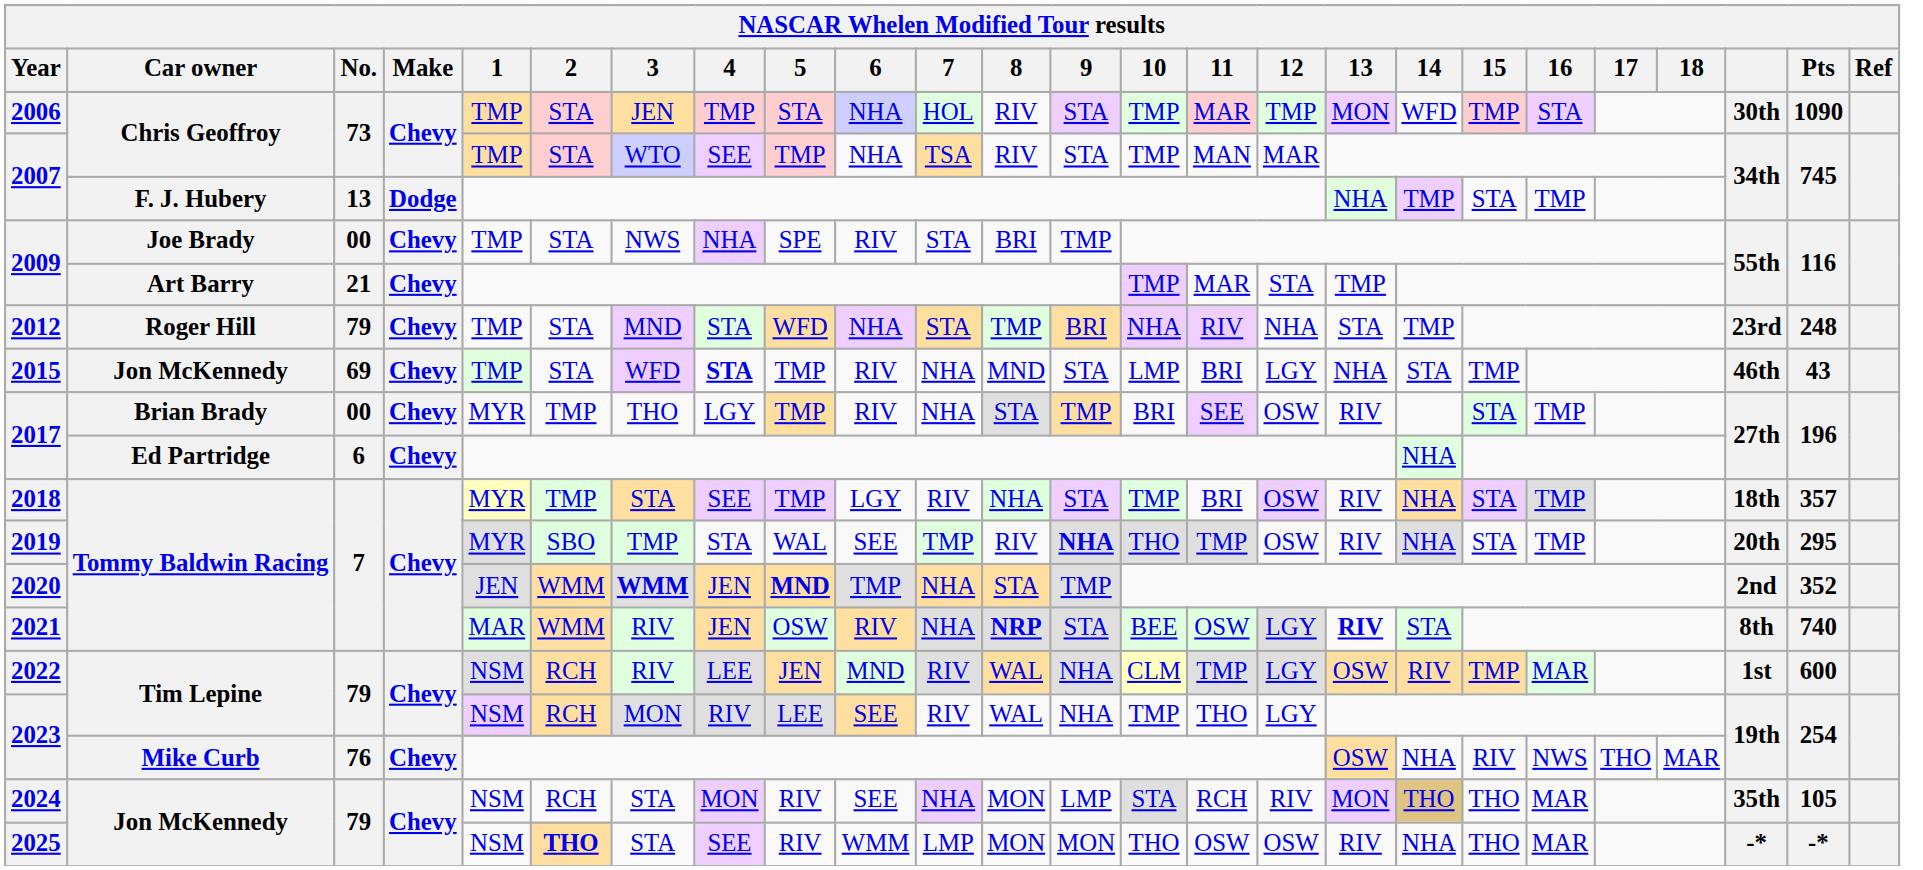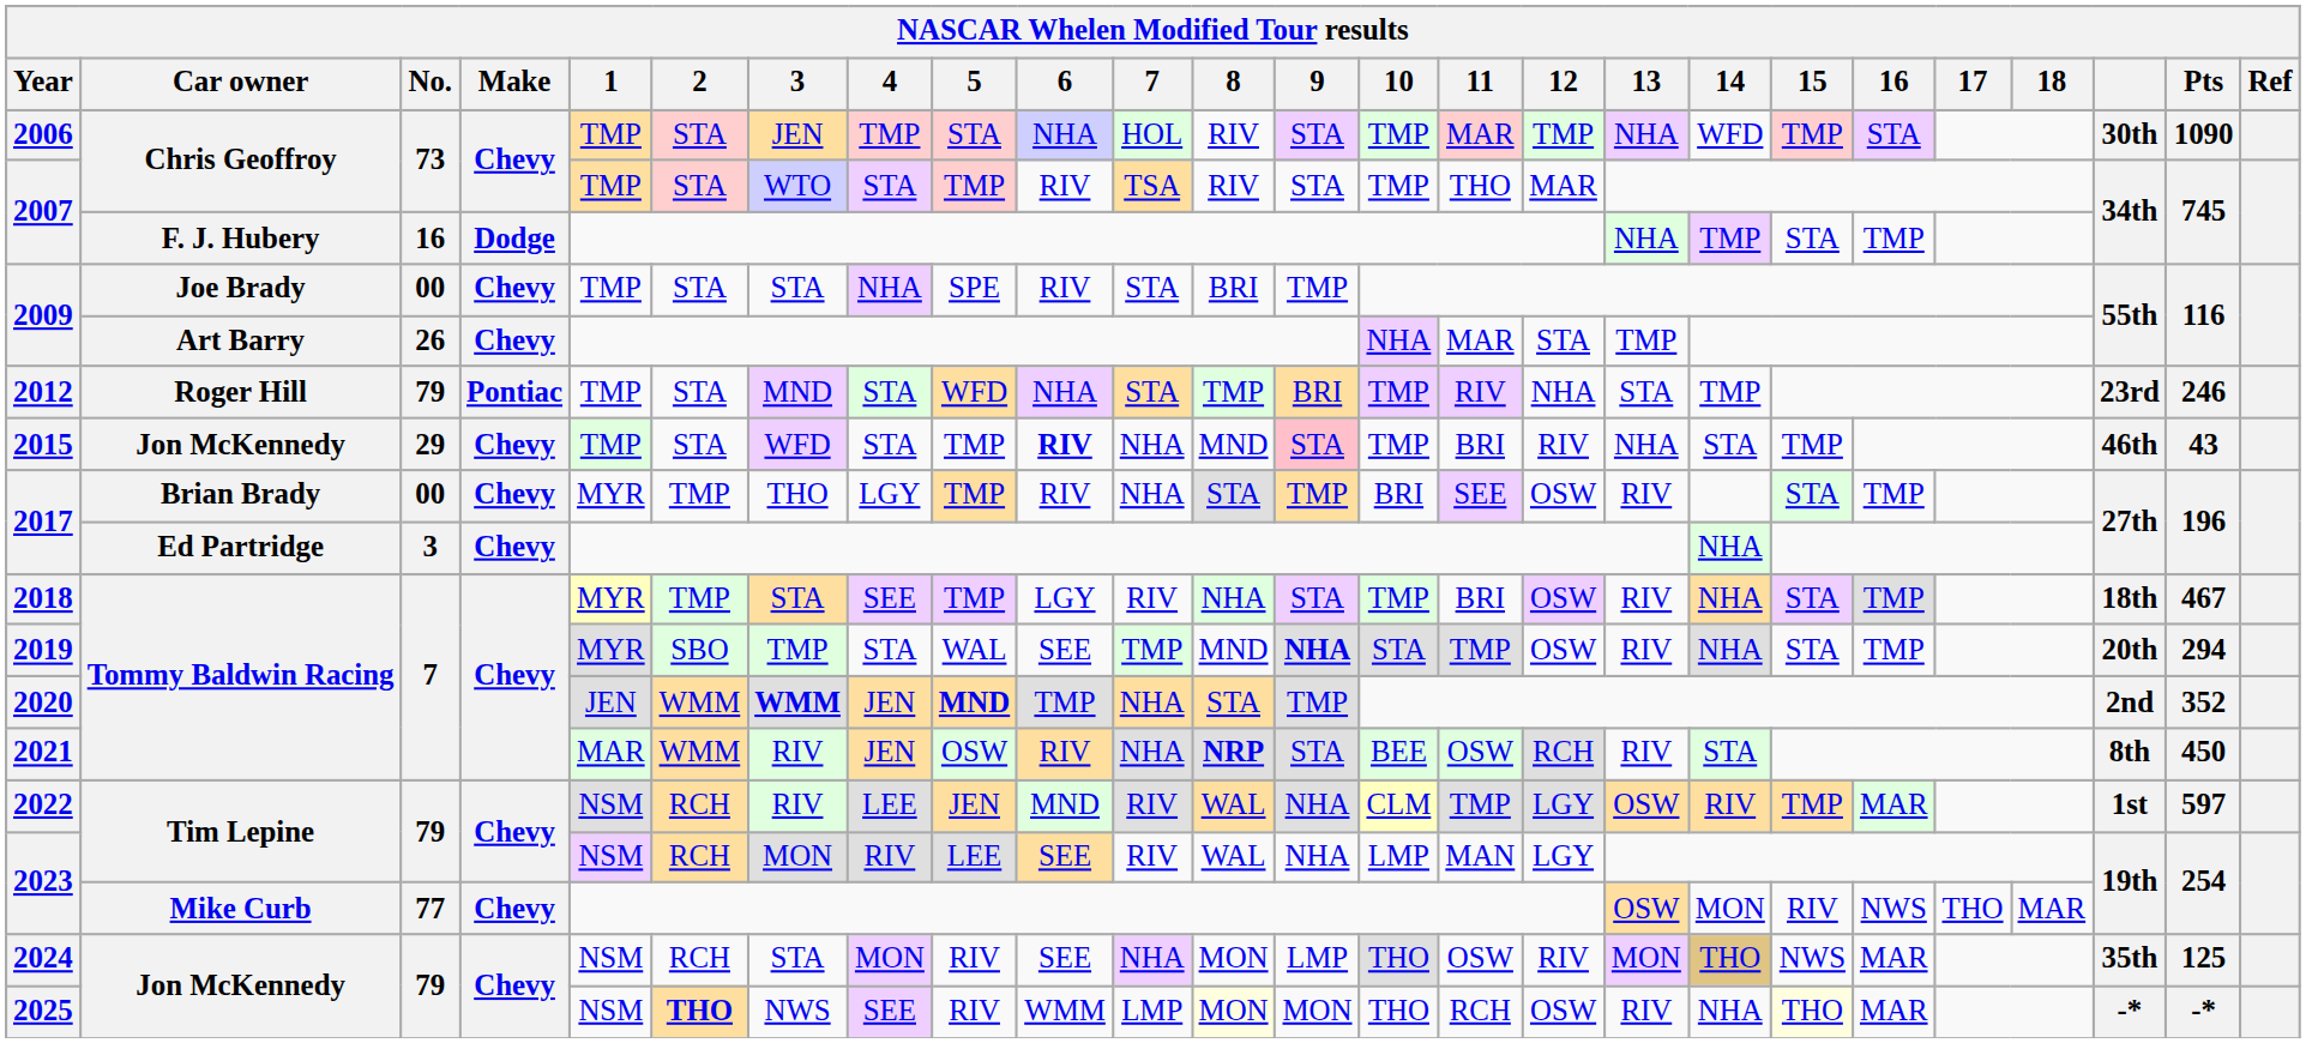 <table class="wikitable" style="text-align:center; font-size:75%">
 <tr>
 <th colspan="35"><a href='#'>NASCAR Whelen Modified Tour</a> results</th>
 </tr>
 <tr>
 <th>Year</th>
 <th>Car owner</th>
 <th>No.</th>
 <th>Make</th>
 <th>1</th>
 <th>2</th>
 <th>3</th>
 <th>4</th>
 <th>5</th>
 <th>6</th>
 <th>7</th>
 <th>8</th>
 <th>9</th>
 <th>10</th>
 <th>11</th>
 <th>12</th>
 <th>13</th>
 <th>14</th>
 <th>15</th>
 <th>16</th>
 <th>17</th>
 <th>18</th>
 <th></th>
 <th>Pts</th>
 <th>Ref</th>
 </tr>
 <tr>
 <th><a href='#'>2006</a></th>
 <th rowspan=2>Chris Geoffroy</th>
 <th rowspan=2>73</th>
 <th rowspan=2><a href='#'>Chevy</a></th>
 <td style="background:#FFDF9F;"><a href='#'>TMP</a><br></td>
 <td style="background:#FFCFCF;"><a href='#'>STA</a><br></td>
 <td style="background:#FFDF9F;"><a href='#'>JEN</a><br></td>
 <td style="background:#FFCFCF;"><a href='#'>TMP</a><br></td>
 <td style="background:#FFCFCF;"><a href='#'>STA</a><br></td>
 <td style="background:#CFCFFF;"><a href='#'>NHA</a><br></td>
 <td style="background:#DFFFDF;"><a href='#'>HOL</a><br></td>
 <td><a href='#'>RIV</a></td>
 <td style="background:#EFCFFF;"><a href='#'>STA</a><br></td>
 <td style="background:#DFFFDF;"><a href='#'>TMP</a><br></td>
 <td style="background:#FFCFCF;"><a href='#'>MAR</a><br></td>
 <td style="background:#DFFFDF;"><a href='#'>TMP</a><br></td>
-<td style="background:#EFCFFF;"><a href='#'>MON</a><br></td>
+<td style="background:#EFCFFF;"><a href='#'>NHA</a><br></td>
 <td><a href='#'>WFD</a></td>
 <td style="background:#FFCFCF;"><a href='#'>TMP</a><br></td>
 <td style="background:#EFCFFF;"><a href='#'>STA</a><br></td>
 <td colspan=2></td>
 <th>30th</th>
 <th>1090</th>
 <th></th>
 </tr>
 <tr>
 <th rowspan=2><a href='#'>2007</a></th>
 <td style="background:#FFDF9F;"><a href='#'>TMP</a><br></td>
 <td style="background:#FFCFCF;"><a href='#'>STA</a><br></td>
 <td style="background:#CFCFFF;"><a href='#'>WTO</a><br></td>
-<td style="background:#EFCFFF;"><a href='#'>SEE</a><br></td>
+<td style="background:#EFCFFF;"><a href='#'>STA</a><br></td>
 <td style="background:#FFCFCF;"><a href='#'>TMP</a><br></td>
-<td><a href='#'>NHA</a></td>
+<td><a href='#'>RIV</a></td>
 <td style="background:#FFDF9F;"><a href='#'>TSA</a><br></td>
 <td><a href='#'>RIV</a></td>
 <td><a href='#'>STA</a></td>
 <td><a href='#'>TMP</a></td>
-<td><a href='#'>MAN</a></td>
+<td><a href='#'>THO</a></td>
 <td><a href='#'>MAR</a></td>
 <td colspan="6"></td>
 <th rowspan=2>34th</th>
 <th rowspan=2>745</th>
 <th rowspan=2></th>
 </tr>
 <tr>
 <th>F. J. Hubery</th>
-<th>13</th>
+<th>16</th>
 <th><a href='#'>Dodge</a></th>
 <td colspan=12></td>
 <td style="background:#DFFFDF;"><a href='#'>NHA</a><br></td>
 <td style="background:#EFCFFF;"><a href='#'>TMP</a><br></td>
 <td><a href='#'>STA</a></td>
 <td><a href='#'>TMP</a></td>
 </tr>
 <tr>
 <th rowspan=2><a href='#'>2009</a></th>
 <th>Joe Brady</th>
 <th>00</th>
 <th><a href='#'>Chevy</a></th>
 <td><a href='#'>TMP</a></td>
 <td><a href='#'>STA</a></td>
-<td><a href='#'>NWS</a></td>
+<td><a href='#'>STA</a></td>
 <td style="background:#EFCFFF;"><a href='#'>NHA</a><br></td>
 <td><a href='#'>SPE</a></td>
 <td><a href='#'>RIV</a></td>
 <td><a href='#'>STA</a></td>
 <td><a href='#'>BRI</a></td>
 <td><a href='#'>TMP</a></td>
 <td colspan=9></td>
 <th rowspan=2>55th</th>
 <th rowspan=2>116</th>
 <th rowspan=2></th>
 </tr>
 <tr>
 <th>Art Barry</th>
-<th>21</th>
+<th>26</th>
 <th><a href='#'>Chevy</a></th>
 <td colspan=9></td>
-<td style="background:#EFCFFF;"><a href='#'>TMP</a><br></td>
+<td style="background:#EFCFFF;"><a href='#'>NHA</a><br></td>
 <td><a href='#'>MAR</a></td>
 <td><a href='#'>STA</a></td>
 <td><a href='#'>TMP</a></td>
 <td colspan="5"></td>
 </tr>
 <tr>
 <th><a href='#'>2012</a></th>
 <th>Roger Hill</th>
 <th>79</th>
-<th><a href='#'>Chevy</a></th>
+<th><a href='#'>Pontiac</a></th>
 <td><a href='#'>TMP</a></td>
 <td><a href='#'>STA</a></td>
 <td style="background:#EFCFFF;"><a href='#'>MND</a><br></td>
 <td style="background:#DFFFDF;"><a href='#'>STA</a><br></td>
 <td style="background:#FFDF9F;"><a href='#'>WFD</a><br></td>
 <td style="background:#EFCFFF;"><a href='#'>NHA</a><br></td>
 <td style="background:#FFDF9F;"><a href='#'>STA</a><br></td>
 <td style="background:#DFFFDF;"><a href='#'>TMP</a><br></td>
 <td style="background:#FFDF9F;"><a href='#'>BRI</a><br></td>
-<td style="background:#EFCFFF;"><a href='#'>NHA</a><br></td>
+<td style="background:#EFCFFF;"><a href='#'>TMP</a><br></td>
 <td style="background:#EFCFFF;"><a href='#'>RIV</a><br></td>
 <td><a href='#'>NHA</a></td>
 <td><a href='#'>STA</a></td>
 <td><a href='#'>TMP</a></td>
 <td colspan="4"></td>
 <th>23rd</th>
-<th>248</th>
+<th>246</th>
 <th></th>
 </tr>
 <tr>
 <th><a href='#'>2015</a></th>
 <th>Jon McKennedy</th>
-<th>69</th>
+<th>29</th>
 <th><a href='#'>Chevy</a></th>
 <td style="background:#DFFFDF;"><a href='#'>TMP</a><br></td>
 <td><a href='#'>STA</a></td>
 <td style="background:#EFCFFF;"><a href='#'>WFD</a><br></td>
-<td><strong><a href='#'>STA</a></strong></td>
+<td><a href='#'>STA</a></td>
 <td><a href='#'>TMP</a></td>
-<td><a href='#'>RIV</a></td>
+<td><strong><a href='#'>RIV</a></strong></td>
 <td><a href='#'>NHA</a></td>
 <td><a href='#'>MND</a></td>
-<td><a href='#'>STA</a></td>
-<td><a href='#'>LMP</a></td>
+<td style="background: pink;"><a href='#'>STA</a></td>
+<td><a href='#'>TMP</a></td>
 <td><a href='#'>BRI</a></td>
-<td><a href='#'>LGY</a></td>
+<td><a href='#'>RIV</a></td>
 <td><a href='#'>NHA</a></td>
 <td><a href='#'>STA</a></td>
 <td><a href='#'>TMP</a></td>
 <td colspan=3></td>
 <th>46th</th>
 <th>43</th>
 <th></th>
 </tr>
 <tr>
 <th rowspan=2><a href='#'>2017</a></th>
 <th>Brian Brady</th>
 <th>00</th>
 <th><a href='#'>Chevy</a></th>
 <td><a href='#'>MYR</a></td>
 <td><a href='#'>TMP</a></td>
 <td><a href='#'>THO</a></td>
 <td><a href='#'>LGY</a></td>
 <td style="background:#FFDF9F;"><a href='#'>TMP</a><br></td>
 <td><a href='#'>RIV</a></td>
 <td><a href='#'>NHA</a></td>
 <td style="background:#DFDFDF;"><a href='#'>STA</a><br></td>
 <td style="background:#FFDF9F;"><a href='#'>TMP</a><br></td>
 <td><a href='#'>BRI</a></td>
 <td style="background:#EFCFFF;"><a href='#'>SEE</a><br></td>
 <td><a href='#'>OSW</a></td>
 <td><a href='#'>RIV</a></td>
 <td></td>
 <td style="background:#DFFFDF;"><a href='#'>STA</a><br></td>
 <td><a href='#'>TMP</a></td>
 <td colspan=2></td>
 <th rowspan=2>27th</th>
 <th rowspan=2>196</th>
 <th rowspan=2></th>
 </tr>
 <tr>
 <th>Ed Partridge</th>
-<th>6</th>
+<th>3</th>
 <th><a href='#'>Chevy</a></th>
 <td colspan=13></td>
 <td style="background:#DFFFDF;"><a href='#'>NHA</a><br></td>
 <td colspan="4"></td>
 </tr>
 <tr>
 <th><a href='#'>2018</a></th>
 <th rowspan=4><a href='#'>Tommy Baldwin Racing</a></th>
 <th rowspan=4>7</th>
 <th rowspan=4><a href='#'>Chevy</a></th>
 <td style="background:#FFFFBF;"><a href='#'>MYR</a><br></td>
 <td style="background:#DFFFDF;"><a href='#'>TMP</a><br></td>
 <td style="background:#FFDF9F;"><a href='#'>STA</a><br></td>
 <td style="background:#EFCFFF;"><a href='#'>SEE</a><br></td>
 <td style="background:#EFCFFF;"><a href='#'>TMP</a><br></td>
 <td><a href='#'>LGY</a></td>
 <td><a href='#'>RIV</a></td>
 <td style="background:#DFFFDF;"><a href='#'>NHA</a><br></td>
 <td style="background:#EFCFFF;"><a href='#'>STA</a><br></td>
 <td style="background:#DFFFDF;"><a href='#'>TMP</a><br></td>
 <td><a href='#'>BRI</a></td>
 <td style="background:#EFCFFF;"><a href='#'>OSW</a><br></td>
 <td><a href='#'>RIV</a></td>
 <td style="background:#FFDF9F;"><a href='#'>NHA</a><br></td>
 <td style="background:#EFCFFF;"><a href='#'>STA</a><br></td>
 <td style="background:#DFDFDF;"><a href='#'>TMP</a><br></td>
 <td colspan=2></td>
 <th>18th</th>
-<th>357</th>
+<th>467</th>
 <th></th>
 </tr>
 <tr>
 <th><a href='#'>2019</a></th>
 <td style="background:#DFDFDF;"><a href='#'>MYR</a><br></td>
 <td style="background:#DFFFDF;"><a href='#'>SBO</a><br></td>
 <td style="background:#DFFFDF;"><a href='#'>TMP</a><br></td>
 <td><a href='#'>STA</a></td>
 <td><a href='#'>WAL</a></td>
 <td><a href='#'>SEE</a></td>
 <td style="background:#DFFFDF;"><a href='#'>TMP</a><br></td>
-<td><a href='#'>RIV</a></td>
+<td><a href='#'>MND</a></td>
 <td style="background:#DFDFDF;"><strong><a href='#'>NHA</a></strong><br></td>
-<td style="background:#DFDFDF;"><a href='#'>THO</a><br></td>
+<td style="background:#DFDFDF;"><a href='#'>STA</a><br></td>
 <td style="background:#DFDFDF;"><a href='#'>TMP</a><br></td>
 <td><a href='#'>OSW</a></td>
 <td><a href='#'>RIV</a></td>
 <td style="background:#DFDFDF;"><a href='#'>NHA</a><br></td>
 <td><a href='#'>STA</a></td>
 <td><a href='#'>TMP</a></td>
 <td colspan=2></td>
 <th>20th</th>
-<th>295</th>
+<th>294</th>
 <th></th>
 </tr>
 <tr>
 <th><a href='#'>2020</a></th>
 <td style="background:#DFDFDF;"><a href='#'>JEN</a><br></td>
 <td style="background:#FFDF9F;"><a href='#'>WMM</a><br></td>
 <td style="background:#DFDFDF;"><strong><a href='#'>WMM</a></strong><br></td>
 <td style="background:#FFDF9F;"><a href='#'>JEN</a><br></td>
 <td style="background:#FFDF9F;"><strong><a href='#'>MND</a></strong><br></td>
 <td style="background:#DFDFDF;"><a href='#'>TMP</a><br></td>
 <td style="background:#FFDF9F;"><a href='#'>NHA</a><br></td>
 <td style="background:#FFDF9F;"><a href='#'>STA</a><br></td>
 <td style="background:#DFDFDF;"><a href='#'>TMP</a><br></td>
 <td colspan="9"></td>
 <th>2nd</th>
 <th>352</th>
 <th></th>
 </tr>
 <tr>
 <th><a href='#'>2021</a></th>
 <td style="background:#DFFFDF;"><a href='#'>MAR</a><br></td>
 <td style="background:#FFDF9F;"><a href='#'>WMM</a><br></td>
 <td style="background:#DFFFDF;"><a href='#'>RIV</a><br></td>
 <td style="background:#FFDF9F;"><a href='#'>JEN</a><br></td>
 <td style="background:#DFFFDF;"><a href='#'>OSW</a><br></td>
 <td style="background:#FFDF9F;"><a href='#'>RIV</a><br></td>
 <td style="background:#DFDFDF;"><a href='#'>NHA</a><br></td>
 <td style="background:#DFDFDF;"><strong><a href='#'>NRP</a></strong><br></td>
 <td style="background:#DFDFDF;"><a href='#'>STA</a><br></td>
 <td style="background:#DFFFDF;"><a href='#'>BEE</a><br></td>
 <td style="background:#DFFFDF;"><a href='#'>OSW</a><br></td>
-<td style="background:#DFDFDF;"><a href='#'>LGY</a><br></td>
-<td><strong><a href='#'>RIV</a></strong></td>
+<td style="background:#DFDFDF;"><a href='#'>RCH</a><br></td>
+<td><a href='#'>RIV</a></td>
 <td style="background:#DFFFDF;"><a href='#'>STA</a><br></td>
 <td colspan="4"></td>
 <th>8th</th>
-<th>740</th>
+<th>450</th>
 <th></th>
 </tr>
 <tr>
 <th><a href='#'>2022</a></th>
 <th rowspan=2>Tim Lepine</th>
 <th rowspan=2>79</th>
 <th rowspan=2><a href='#'>Chevy</a></th>
 <td style="background:#DFDFDF;"><a href='#'>NSM</a><br></td>
 <td style="background:#FFDF9F;"><a href='#'>RCH</a><br></td>
 <td style="background:#DFFFDF;"><a href='#'>RIV</a><br></td>
 <td style="background:#DFDFDF;"><a href='#'>LEE</a><br></td>
 <td style="background:#FFDF9F;"><a href='#'>JEN</a><br></td>
 <td style="background:#DFFFDF;"><a href='#'>MND</a><br></td>
 <td style="background:#DFDFDF;"><a href='#'>RIV</a><br></td>
 <td style="background:#FFDF9F;"><a href='#'>WAL</a><br></td>
 <td style="background:#DFDFDF;"><a href='#'>NHA</a><br></td>
 <td style="background:#FFFFBF;"><a href='#'>CLM</a><br></td>
 <td style="background:#DFDFDF;"><a href='#'>TMP</a><br></td>
 <td style="background:#DFDFDF;"><a href='#'>LGY</a><br></td>
 <td style="background:#FFDF9F;"><a href='#'>OSW</a><br></td>
 <td style="background:#FFDF9F;"><a href='#'>RIV</a><br></td>
 <td style="background:#FFDF9F;"><a href='#'>TMP</a><br></td>
 <td style="background:#DFFFDF;"><a href='#'>MAR</a><br></td>
 <td colspan=2></td>
 <th>1st</th>
-<th>600</th>
+<th>597</th>
 <th></th>
 </tr>
 <tr>
 <th rowspan=2><a href='#'>2023</a></th>
 <td style="background:#EFCFFF;"><a href='#'>NSM</a><br></td>
 <td style="background:#FFDF9F;"><a href='#'>RCH</a><br></td>
 <td style="background:#DFDFDF;"><a href='#'>MON</a><br></td>
 <td style="background:#DFDFDF;"><a href='#'>RIV</a><br></td>
 <td style="background:#DFDFDF;"><a href='#'>LEE</a><br></td>
 <td style="background:#FFDF9F;"><a href='#'>SEE</a><br></td>
 <td><a href='#'>RIV</a></td>
 <td><a href='#'>WAL</a></td>
 <td><a href='#'>NHA</a></td>
-<td><a href='#'>TMP</a></td>
-<td><a href='#'>THO</a></td>
+<td><a href='#'>LMP</a></td>
+<td><a href='#'>MAN</a></td>
 <td><a href='#'>LGY</a></td>
 <td colspan=6></td>
 <th rowspan=2>19th</th>
 <th rowspan=2>254</th>
 <th rowspan=2></th>
 </tr>
 <tr>
 <th><a href='#'>Mike Curb</a></th>
-<th>76</th>
+<th>77</th>
 <th><a href='#'>Chevy</a></th>
 <td colspan=12></td>
 <td style="background:#FFDF9F;"><a href='#'>OSW</a><br></td>
-<td><a href='#'>NHA</a></td>
+<td><a href='#'>MON</a></td>
 <td><a href='#'>RIV</a></td>
 <td><a href='#'>NWS</a></td>
 <td><a href='#'>THO</a></td>
 <td><a href='#'>MAR</a></td>
 </tr>
 <tr>
 <th><a href='#'>2024</a></th>
 <th rowspan=2>Jon McKennedy</th>
 <th rowspan=2>79</th>
 <th rowspan=2><a href='#'>Chevy</a></th>
 <td><a href='#'>NSM</a></td>
 <td><a href='#'>RCH</a></td>
 <td><a href='#'>STA</a></td>
 <td style="background:#EFCFFF;"><a href='#'>MON</a><br></td>
 <td><a href='#'>RIV</a></td>
 <td><a href='#'>SEE</a></td>
 <td style="background:#EFCFFF;"><a href='#'>NHA</a><br></td>
 <td><a href='#'>MON</a></td>
 <td><a href='#'>LMP</a></td>
-<td style="background:#DFDFDF;"><a href='#'>STA</a><br></td>
-<td><a href='#'>RCH</a></td>
+<td style="background:#DFDFDF;"><a href='#'>THO</a><br></td>
+<td><a href='#'>OSW</a></td>
 <td><a href='#'>RIV</a></td>
 <td style="background:#EFCFFF;"><a href='#'>MON</a><br></td>
 <td style="background:#DFC484;"><a href='#'>THO</a><br></td>
-<td><a href='#'>THO</a></td>
+<td><a href='#'>NWS</a></td>
 <td><a href='#'>MAR</a></td>
 <td colspan=2></td>
 <th>35th</th>
-<th>105</th>
+<th>125</th>
 <th></th>
 </tr>
 <tr>
 <th><a href='#'>2025</a></th>
 <td><a href='#'>NSM</a></td>
 <td style="background:#FFDF9F;"><strong><a href='#'>THO</a></strong><br></td>
-<td><a href='#'>STA</a></td>
+<td><a href='#'>NWS</a></td>
 <td style="background:#EFCFFF;"><a href='#'>SEE</a><br></td>
 <td><a href='#'>RIV</a></td>
 <td><a href='#'>WMM</a></td>
 <td><a href='#'>LMP</a></td>
-<td><a href='#'>MON</a></td>
+<td style="background: lightyellow;"><a href='#'>MON</a></td>
 <td style="background:#;"><a href='#'>MON</a><br></td>
 <td><a href='#'>THO</a></td>
-<td><a href='#'>OSW</a></td>
+<td><a href='#'>RCH</a></td>
 <td><a href='#'>OSW</a></td>
 <td><a href='#'>RIV</a></td>
 <td><a href='#'>NHA</a></td>
-<td><a href='#'>THO</a></td>
+<td style="background: lightyellow;"><a href='#'>THO</a></td>
 <td><a href='#'>MAR</a></td>
 <td colspan=2></td>
 <th>-*</th>
 <th>-*</th>
 <th></th>
 </tr>
 </table>
